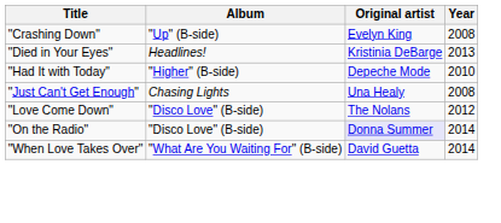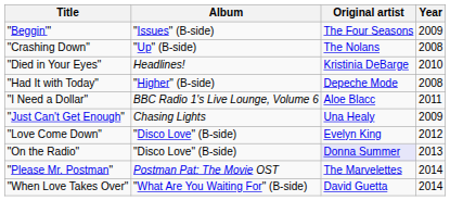 <table class="wikitable sortable">
 <tr>
 <th>Title</th>
 <th>Album</th>
 <th>Original artist</th>
 <th>Year</th>
 </tr>
 <tr>
+<td>"<a href='#'>Beggin'</a>"</td>
+<td>"<a href='#'>Issues</a>" (B-side)</td>
+<td><a href='#'>The Four Seasons</a></td>
+<td>2009</td>
+</tr>
+<tr>
 <td>"Crashing Down"</td>
 <td>"<a href='#'>Up</a>" (B-side)</td>
-<td><a href='#'>Evelyn King</a></td>
+<td><a href='#'>The Nolans</a></td>
 <td>2008</td>
 </tr>
 <tr>
 <td>"Died in Your Eyes"</td>
 <td><em>Headlines!</em></td>
 <td><a href='#'>Kristinia DeBarge</a></td>
-<td>2013</td>
+<td>2010</td>
 </tr>
 <tr>
 <td>"Had It with Today"</td>
 <td>"<a href='#'>Higher</a>" (B-side)</td>
 <td><a href='#'>Depeche Mode</a></td>
-<td>2010</td>
+<td>2008</td>
+</tr>
+<tr>
+<td I Need a Dollar (Aloe Blacc song)#The Saturdays cover>"I Need a Dollar"</td>
+<td><em>BBC Radio 1's Live Lounge, Volume 6</em></td>
+<td><a href='#'>Aloe Blacc</a></td>
+<td>2011</td>
 </tr>
 <tr>
 <td>"<a href='#'>Just Can't Get Enough</a>"</td>
 <td><em>Chasing Lights</em></td>
 <td><a href='#'>Una Healy</a></td>
-<td>2008</td>
+<td>2009</td>
 </tr>
 <tr>
 <td>"Love Come Down"</td>
 <td>"<a href='#'>Disco Love</a>" (B-side)</td>
-<td><a href='#'>The Nolans</a></td>
+<td><a href='#'>Evelyn King</a></td>
 <td>2012</td>
 </tr>
 <tr>
 <td>"On the Radio"</td>
 <td>"Disco Love" (B-side)</td>
 <td style="background: lavender;"><a href='#'>Donna Summer</a></td>
+<td>2013</td>
+</tr>
+<tr>
+<td>"<a href='#'>Please Mr. Postman</a>"</td>
+<td><em><a href='#'>Postman Pat: The Movie</a> OST</em></td>
+<td><a href='#'>The Marvelettes</a></td>
 <td>2014</td>
 </tr>
 <tr>
 <td>"When Love Takes Over"</td>
 <td>"<a href='#'>What Are You Waiting For</a>" (B-side)</td>
 <td><a href='#'>David Guetta</a></td>
 <td>2014</td>
 </tr>
 </table>
